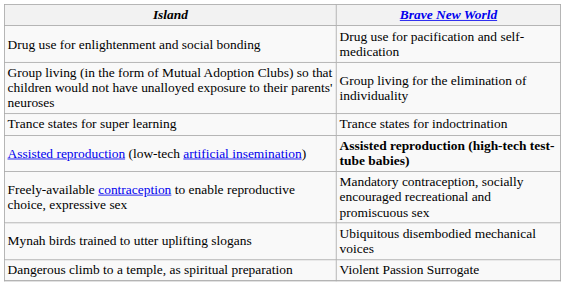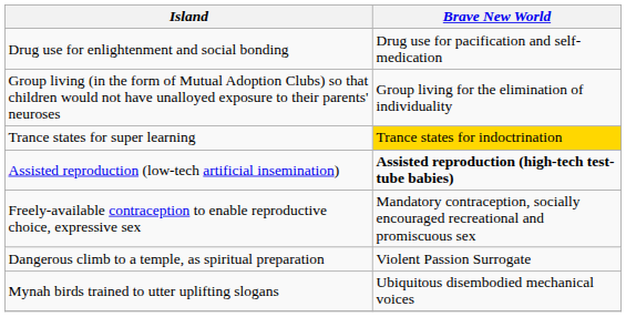 <table class="wikitable" | width=75%>
 <tr>
 <th><em>Island</em></th>
 <th><em><a href='#'>Brave New World</a></em></th>
 </tr>
 <tr>
 <td>Drug use for enlightenment and social bonding</td>
 <td>Drug use for pacification and self-medication</td>
 </tr>
 <tr>
 <td>Group living (in the form of Mutual Adoption Clubs) so that children would not have unalloyed exposure to their parents' neuroses</td>
 <td>Group living for the elimination of individuality</td>
 </tr>
 <tr>
 <td>Trance states for super learning</td>
-<td>Trance states for indoctrination</td>
+<td style="background: gold;">Trance states for indoctrination</td>
 </tr>
 <tr>
 <td><a href='#'>Assisted reproduction</a> (low-tech <a href='#'>artificial insemination</a>)</td>
 <td><strong>Assisted reproduction (high-tech test-tube babies)</strong></td>
 </tr>
 <tr>
 <td>Freely-available <a href='#'>contraception</a> to enable reproductive choice, expressive sex</td>
 <td>Mandatory contraception, socially encouraged recreational and promiscuous sex</td>
 </tr>
 <tr>
+<td>Dangerous climb to a temple, as spiritual preparation</td>
+<td>Violent Passion Surrogate</td>
+</tr>
+<tr>
 <td>Mynah birds trained to utter uplifting slogans</td>
 <td>Ubiquitous disembodied mechanical voices</td>
 </tr>
 <tr>
-<td>Dangerous climb to a temple, as spiritual preparation</td>
-<td>Violent Passion Surrogate</td>
-</tr>
-<tr>
 </tr>
 </table>
